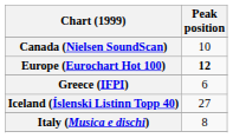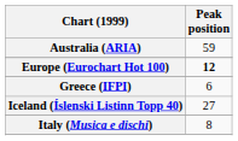 <table class="wikitable sortable plainrowheaders" style="text-align:center">
 <tr>
 <th>Chart (1999)</th>
 <th>Peak<br>position</th>
+</tr>
+<tr>
+<th scope="row">Australia (<a href='#'>ARIA</a>)</th>
+<td>59</td>
 </tr>
 <tr>
 </tr>
 <tr>
 </tr>
 <tr>
 </tr>
 <tr>
-</tr>
-<tr>
-<th scope="row">Canada (<a href='#'>Nielsen SoundScan</a>)</th>
-<td>10</td>
 </tr>
 <tr>
 <th scope="row">Europe (<a href='#'>Eurochart Hot 100</a>)</th>
 <td><strong>12</strong></td>
 </tr>
 <tr>
 </tr>
 <tr>
 </tr>
 <tr>
 <th scope="row">Greece (<a href='#'>IFPI</a>)</th>
 <td>6</td>
 </tr>
 <tr>
 <th scope="row">Iceland (<a href='#'>Íslenski Listinn Topp 40</a>)</th>
 <td>27</td>
 </tr>
 <tr>
 </tr>
 <tr>
 <th scope="row">Italy (<em><a href='#'>Musica e dischi</a></em>)</th>
 <td>8</td>
 </tr>
 <tr>
 </tr>
 <tr>
 </tr>
 <tr>
 </tr>
 <tr>
 </tr>
 <tr>
 </tr>
 <tr>
 </tr>
 <tr>
 </tr>
 <tr>
 </tr>
 </table>
